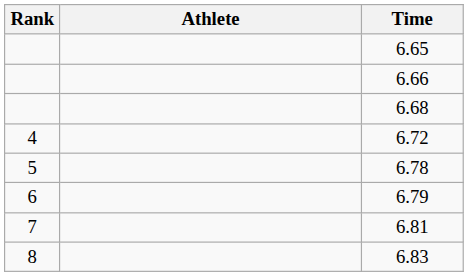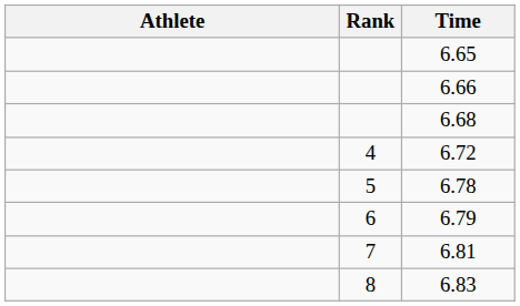 <table class=wikitable style="text-align:center">
 <tr>
+<th width=250>Athlete</th>
 <th width=40>Rank</th>
-<th width=250>Athlete</th>
 <th width=80>Time</th>
 </tr>
 <tr>
+<td align=left></td>
 <td></td>
-<td align=left></td>
 <td>6.65</td>
 </tr>
 <tr>
+<td align=left></td>
 <td></td>
-<td align=left></td>
 <td>6.66</td>
 </tr>
 <tr>
+<td align=left></td>
 <td></td>
-<td align=left></td>
 <td>6.68</td>
 </tr>
 <tr>
+<td align=left></td>
 <td>4</td>
-<td align=left></td>
 <td>6.72</td>
 </tr>
 <tr>
+<td align=left></td>
 <td>5</td>
-<td align=left></td>
 <td>6.78</td>
 </tr>
 <tr>
+<td align=left></td>
 <td>6</td>
-<td align=left></td>
 <td>6.79</td>
 </tr>
 <tr>
+<td align=left></td>
 <td>7</td>
-<td align=left></td>
 <td>6.81</td>
 </tr>
 <tr>
+<td align=left></td>
 <td>8</td>
-<td align=left></td>
 <td>6.83</td>
 </tr>
 </table>
